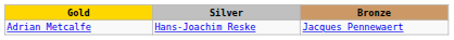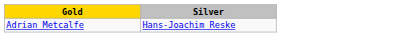 <table class="wikitable" style="text-align:left">
 <tr align="center">
 <td width=200 bgcolor=gold><strong>Gold</strong></td>
 <td width=200 bgcolor=silver><strong>Silver</strong></td>
-<td width=200 bgcolor=CC9966><strong>Bronze</strong></td>
 </tr>
 <tr>
 <td><a href='#'>Adrian Metcalfe</a><br><em></em></td>
 <td><a href='#'>Hans-Joachim Reske</a><br><em></em></td>
-<td><a href='#'>Jacques Pennewaert</a><br><em></em></td>
 </tr>
 </table>
